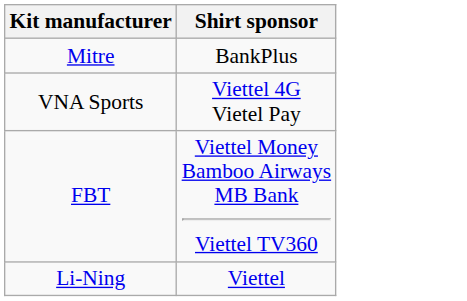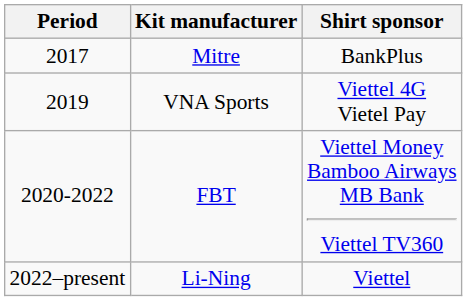 <table class="wikitable" style="text-align: center">
 <tr>
+<th>Period</th>
 <th>Kit manufacturer</th>
 <th>Shirt sponsor</th>
 </tr>
 <tr>
+<td>2017</td>
 <td> <a href='#'>Mitre</a></td>
 <td>BankPlus</td>
 </tr>
 <tr>
+<td>2019</td>
 <td> VNA Sports</td>
 <td><a href='#'>Viettel 4G</a> <br> Vietel Pay</td>
 </tr>
 <tr>
+<td>2020-2022</td>
 <td> <a href='#'>FBT</a></td>
 <td><a href='#'>Viettel Money</a><br><a href='#'>Bamboo Airways</a><br><a href='#'>MB Bank</a><hr><a href='#'>Viettel TV360</a></td>
 </tr>
 <tr>
+<td>2022–present</td>
 <td> <a href='#'>Li-Ning</a></td>
 <td><a href='#'>Viettel</a></td>
 </tr>
 </table>
